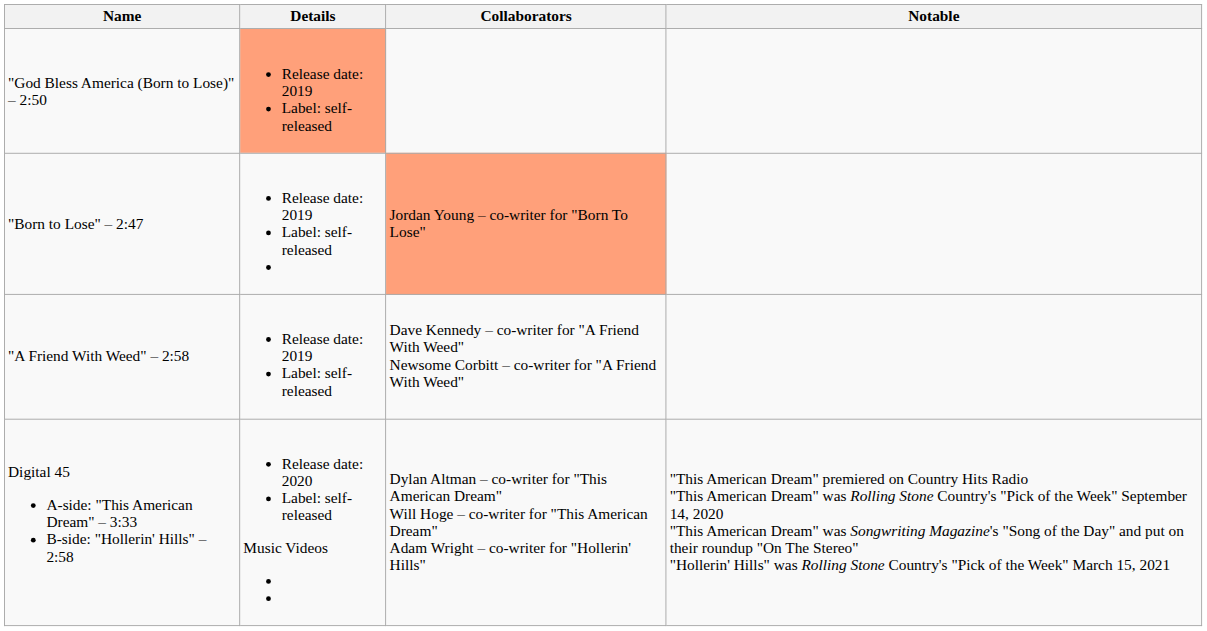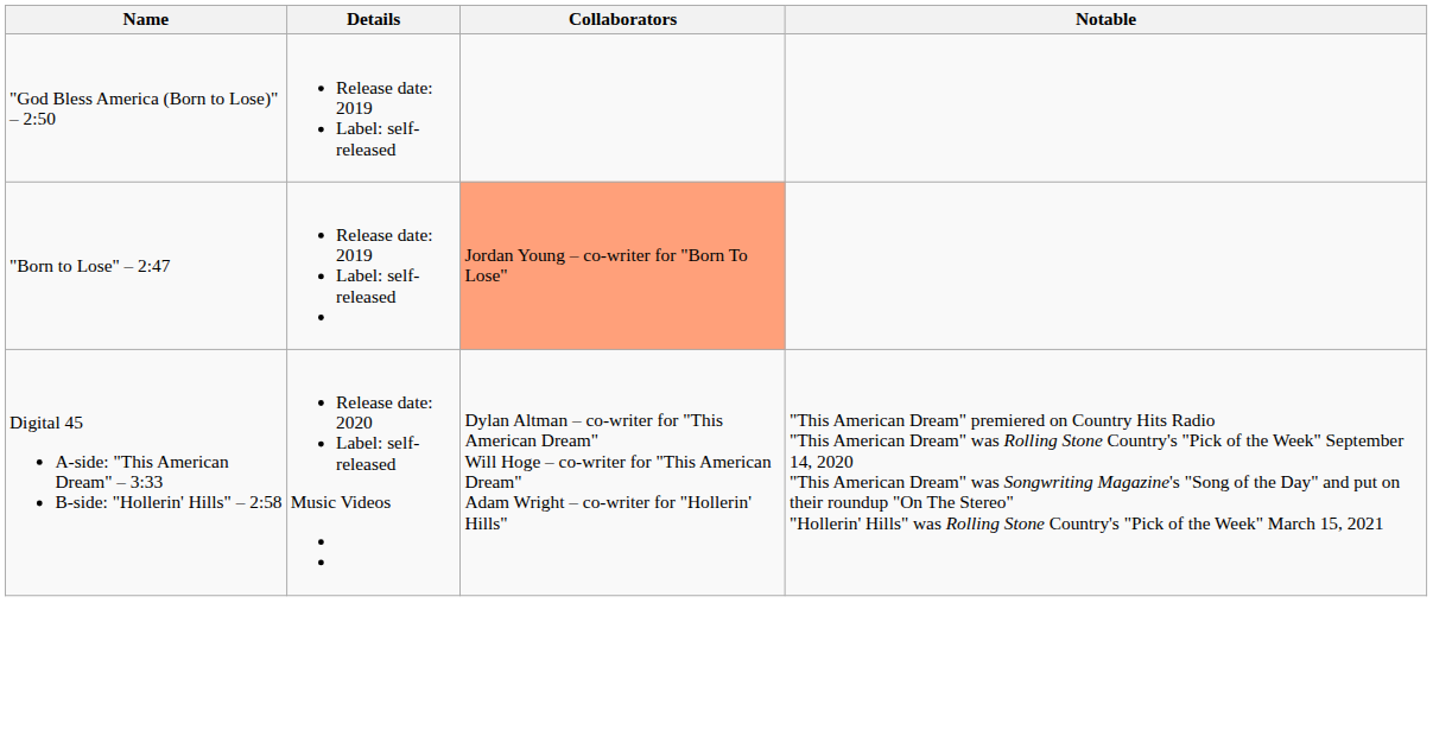 <table class="wikitable">
 <tr>
 <th>Name</th>
 <th>Details</th>
 <th>Collaborators</th>
 <th>Notable</th>
 </tr>
 <tr>
 <td>"God Bless America (Born to Lose)" – 2:50</td>
-<td style="background: lightsalmon;"><br><ul><li>Release date: 2019</li><li>Label: self-released</li></ul></td>
+<td><br><ul><li>Release date: 2019</li><li>Label: self-released</li></ul></td>
 <td></td>
 <td></td>
 </tr>
 <tr>
 <td>"Born to Lose" – 2:47</td>
 <td><br><ul><li>Release date: 2019</li><li>Label: self-released</li><li></li></ul></td>
 <td style="background: lightsalmon;">Jordan Young – co-writer for "Born To Lose"</td>
 <td></td>
 </tr>
 <tr>
-<td>"A Friend With Weed" – 2:58</td>
-<td><br><ul><li>Release date: 2019</li><li>Label: self-released</li></ul></td>
-<td>Dave Kennedy – co-writer for "A Friend With Weed"<br>Newsome Corbitt – co-writer for "A Friend With Weed"</td>
-<td></td>
-</tr>
-<tr>
 <td>Digital 45<br><ul><li>A-side: "This American Dream" – 3:33</li><li>B-side: "Hollerin' Hills" – 2:58</li></ul></td>
 <td><br><ul><li>Release date: 2020</li><li>Label: self-released</li></ul>Music Videos<ul><li></li><li></li></ul></td>
 <td>Dylan Altman – co-writer for "This American Dream"<br>Will Hoge – co-writer for "This American Dream"<br>Adam Wright – co-writer for "Hollerin' Hills"</td>
 <td>"This American Dream" premiered on Country Hits Radio<br>"This American Dream" was <em>Rolling Stone</em> Country's "Pick of the Week" September 14, 2020<br>"This American Dream" was <em>Songwriting Magazine</em>'s "Song of the Day" and put on their roundup "On The Stereo"<br>"Hollerin' Hills" was <em>Rolling Stone</em> Country's "Pick of the Week" March 15, 2021</td>
 </tr>
 </table>
